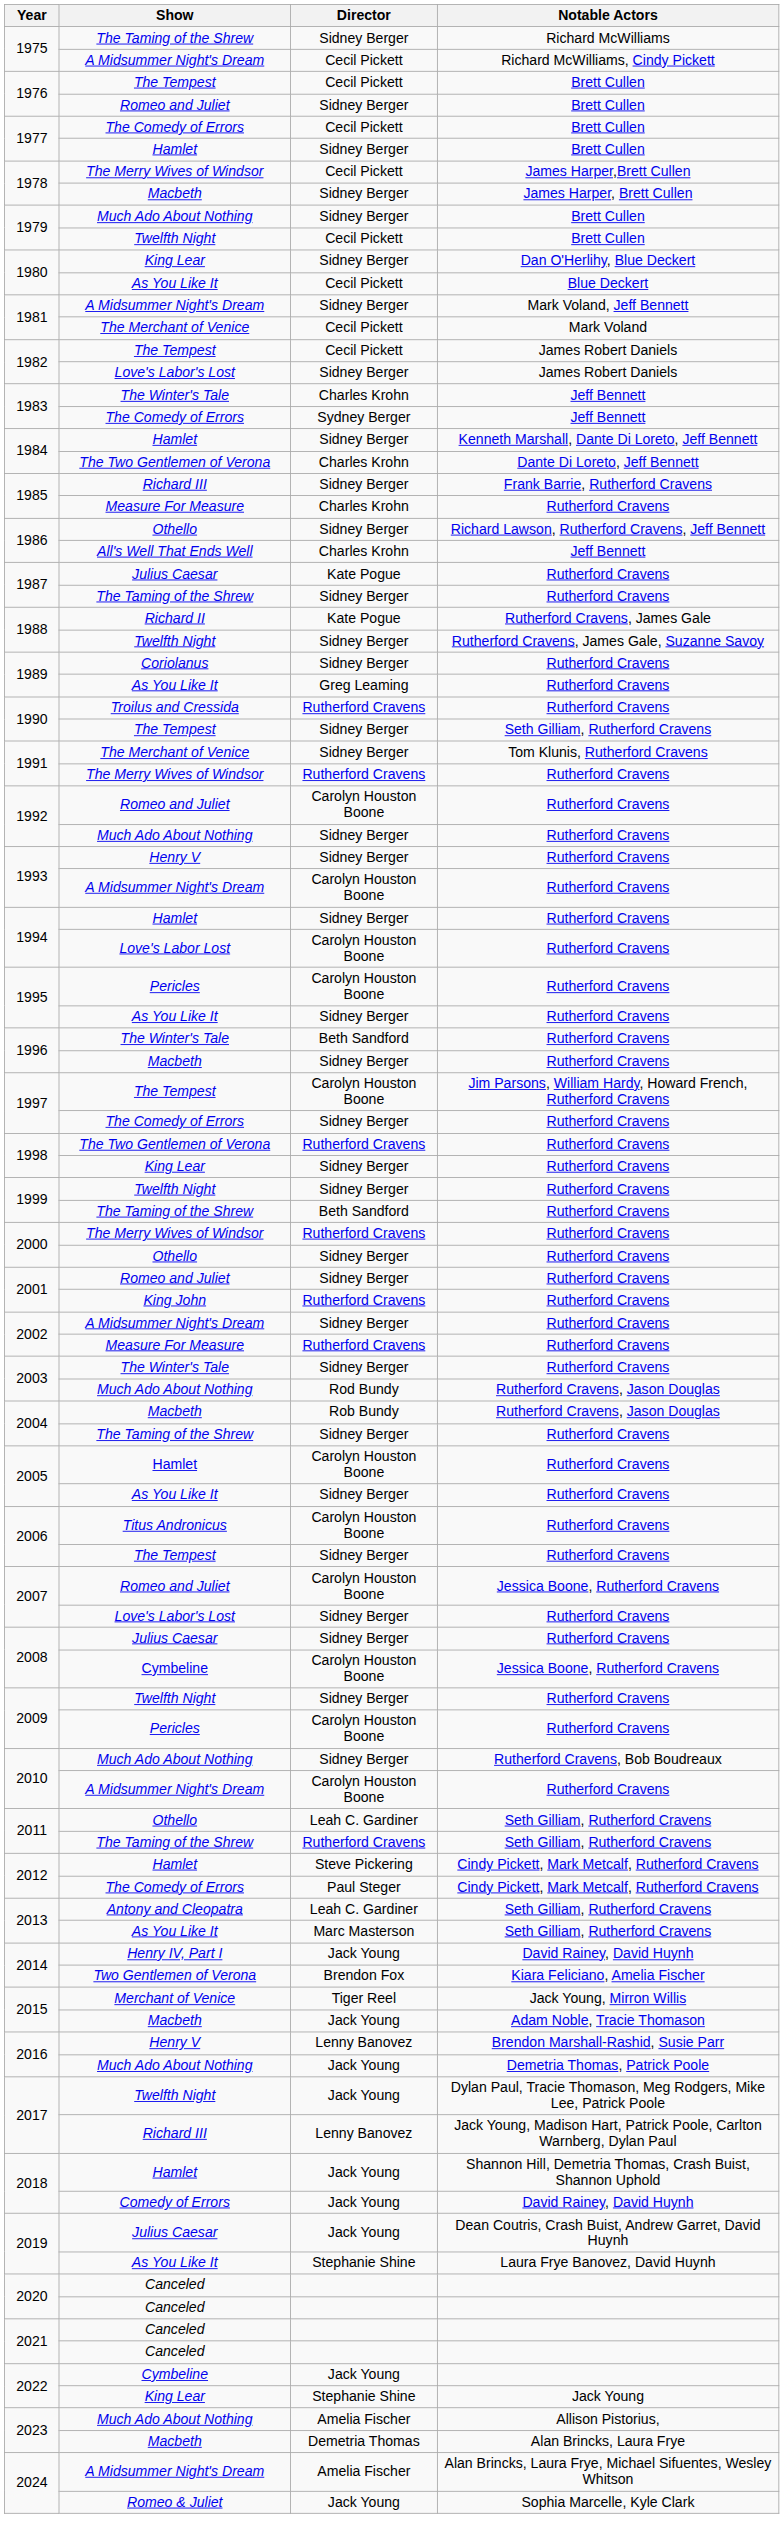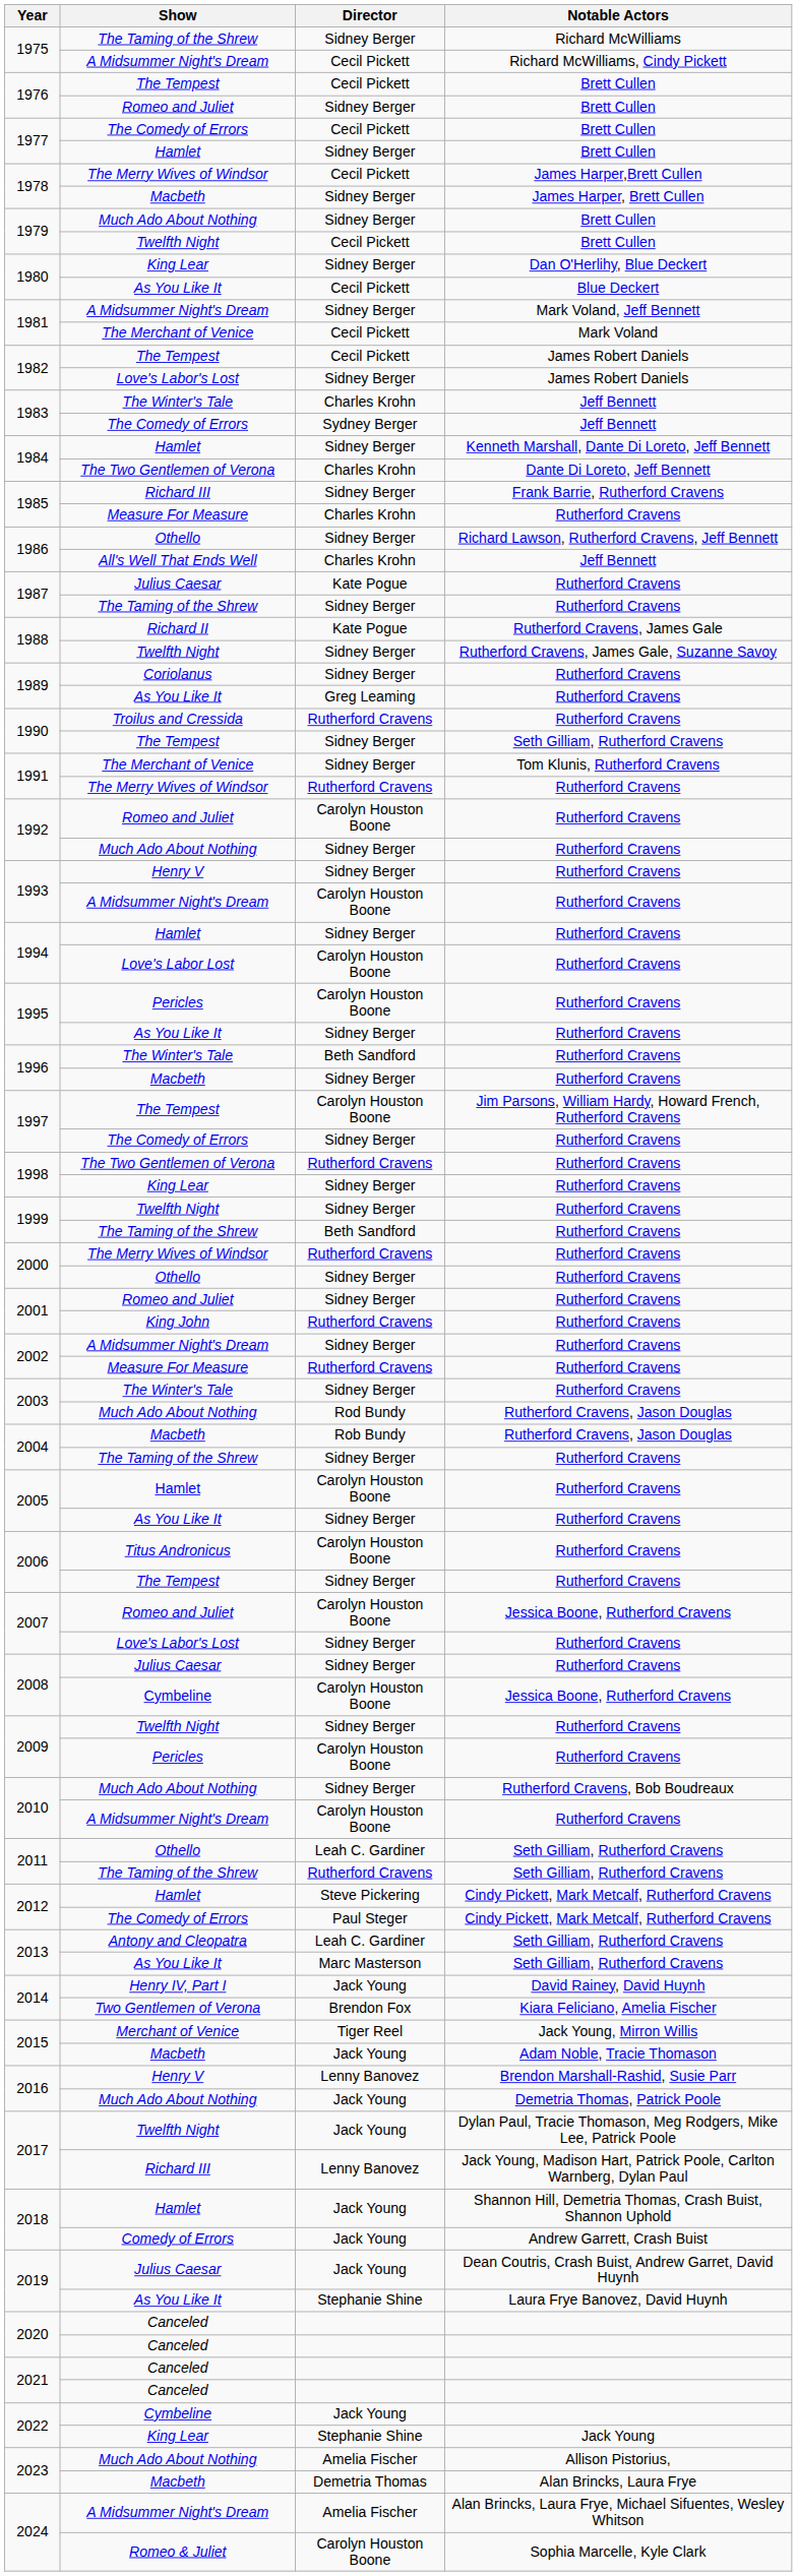 <table class="wikitable sortable" style="text-align:center;">
 <tr>
 <th width="55">Year</th>
 <th style="width:255px;">Show</th>
 <th style="width:160px;">Director</th>
 <th style="width:380px;">Notable Actors</th>
 </tr>
 <tr>
 <td rowspan="2">1975</td>
 <td><em><a href='#'>The Taming of the Shrew</a></em></td>
 <td>Sidney Berger</td>
 <td>Richard McWilliams</td>
 </tr>
 <tr>
 <td><em><a href='#'>A Midsummer Night's Dream</a></em></td>
 <td>Cecil Pickett</td>
 <td>Richard McWilliams, <a href='#'>Cindy Pickett</a></td>
 </tr>
 <tr>
 <td rowspan="2">1976</td>
 <td><em><a href='#'>The Tempest</a></em></td>
 <td>Cecil Pickett</td>
 <td><a href='#'>Brett Cullen</a></td>
 </tr>
 <tr>
 <td><em><a href='#'>Romeo and Juliet</a></em></td>
 <td>Sidney Berger</td>
 <td><a href='#'>Brett Cullen</a></td>
 </tr>
 <tr>
 <td rowspan="2">1977</td>
 <td><em><a href='#'>The Comedy of Errors</a></em></td>
 <td>Cecil Pickett</td>
 <td><a href='#'>Brett Cullen</a></td>
 </tr>
 <tr>
 <td><em><a href='#'>Hamlet</a></em></td>
 <td>Sidney Berger</td>
 <td><a href='#'>Brett Cullen</a></td>
 </tr>
 <tr>
 <td rowspan="2">1978</td>
 <td><em><a href='#'>The Merry Wives of Windsor</a></em></td>
 <td>Cecil Pickett</td>
 <td><a href='#'>James Harper</a>,<a href='#'>Brett Cullen</a></td>
 </tr>
 <tr>
 <td><em><a href='#'>Macbeth</a></em></td>
 <td>Sidney Berger</td>
 <td><a href='#'>James Harper</a>, <a href='#'>Brett Cullen</a></td>
 </tr>
 <tr>
 <td rowspan="2">1979</td>
 <td><em><a href='#'>Much Ado About Nothing</a></em></td>
 <td>Sidney Berger</td>
 <td><a href='#'>Brett Cullen</a></td>
 </tr>
 <tr>
 <td><em><a href='#'>Twelfth Night</a></em></td>
 <td>Cecil Pickett</td>
 <td><a href='#'>Brett Cullen</a></td>
 </tr>
 <tr>
 <td rowspan="2">1980</td>
 <td><em><a href='#'>King Lear</a></em></td>
 <td>Sidney Berger</td>
 <td><a href='#'>Dan O'Herlihy</a>, <a href='#'>Blue Deckert</a></td>
 </tr>
 <tr>
 <td><em><a href='#'>As You Like It</a></em></td>
 <td>Cecil Pickett</td>
 <td><a href='#'>Blue Deckert</a></td>
 </tr>
 <tr>
 <td rowspan="2">1981</td>
 <td><em><a href='#'>A Midsummer Night's Dream</a></em></td>
 <td>Sidney Berger</td>
 <td>Mark Voland, <a href='#'>Jeff Bennett</a></td>
 </tr>
 <tr>
 <td><em><a href='#'>The Merchant of Venice</a></em></td>
 <td>Cecil Pickett</td>
 <td>Mark Voland</td>
 </tr>
 <tr>
 <td rowspan="2">1982</td>
 <td><em><a href='#'>The Tempest</a></em></td>
 <td>Cecil Pickett</td>
 <td>James Robert Daniels</td>
 </tr>
 <tr>
 <td><em><a href='#'>Love's Labor's Lost</a></em></td>
 <td>Sidney Berger</td>
 <td>James Robert Daniels</td>
 </tr>
 <tr>
 <td rowspan="2">1983</td>
 <td><em><a href='#'>The Winter's Tale</a></em></td>
 <td>Charles Krohn</td>
 <td><a href='#'>Jeff Bennett</a></td>
 </tr>
 <tr>
 <td><em><a href='#'>The Comedy of Errors</a></em></td>
 <td>Sydney Berger</td>
 <td><a href='#'>Jeff Bennett</a></td>
 </tr>
 <tr>
 <td rowspan="2">1984</td>
 <td><em><a href='#'>Hamlet</a></em></td>
 <td>Sidney Berger</td>
 <td><a href='#'>Kenneth Marshall</a>, <a href='#'>Dante Di Loreto</a>, <a href='#'>Jeff Bennett</a></td>
 </tr>
 <tr>
 <td><em><a href='#'>The Two Gentlemen of Verona</a></em></td>
 <td>Charles Krohn</td>
 <td><a href='#'>Dante Di Loreto</a>, <a href='#'>Jeff Bennett</a></td>
 </tr>
 <tr>
 <td rowspan="2">1985</td>
 <td><em><a href='#'>Richard III</a></em></td>
 <td>Sidney Berger</td>
 <td><a href='#'>Frank Barrie</a>, <a href='#'>Rutherford Cravens</a></td>
 </tr>
 <tr>
 <td><em><a href='#'>Measure For Measure</a></em></td>
 <td>Charles Krohn</td>
 <td><a href='#'>Rutherford Cravens</a></td>
 </tr>
 <tr>
 <td rowspan="2">1986</td>
 <td><em><a href='#'>Othello</a></em></td>
 <td>Sidney Berger</td>
 <td><a href='#'>Richard Lawson</a>, <a href='#'>Rutherford Cravens</a>, <a href='#'>Jeff Bennett</a></td>
 </tr>
 <tr>
 <td><em><a href='#'>All's Well That Ends Well</a></em></td>
 <td>Charles Krohn</td>
 <td><a href='#'>Jeff Bennett</a></td>
 </tr>
 <tr>
 <td rowspan="2">1987</td>
 <td><em><a href='#'>Julius Caesar</a></em></td>
 <td>Kate Pogue</td>
 <td><a href='#'>Rutherford Cravens</a></td>
 </tr>
 <tr>
 <td><em><a href='#'>The Taming of the Shrew</a></em></td>
 <td>Sidney Berger</td>
 <td><a href='#'>Rutherford Cravens</a></td>
 </tr>
 <tr>
 <td rowspan="2">1988</td>
 <td><em><a href='#'>Richard II</a></em></td>
 <td>Kate Pogue</td>
 <td><a href='#'>Rutherford Cravens</a>, James Gale</td>
 </tr>
 <tr>
 <td><em><a href='#'>Twelfth Night</a></em></td>
 <td>Sidney Berger</td>
 <td><a href='#'>Rutherford Cravens</a>, James Gale, <a href='#'>Suzanne Savoy</a></td>
 </tr>
 <tr>
 <td rowspan="2">1989</td>
 <td><em><a href='#'>Coriolanus</a></em></td>
 <td>Sidney Berger</td>
 <td><a href='#'>Rutherford Cravens</a></td>
 </tr>
 <tr>
 <td><em><a href='#'>As You Like It</a></em></td>
 <td>Greg Leaming</td>
 <td><a href='#'>Rutherford Cravens</a></td>
 </tr>
 <tr>
 <td rowspan="2">1990</td>
 <td><em><a href='#'>Troilus and Cressida</a></em></td>
 <td><a href='#'>Rutherford Cravens</a></td>
 <td><a href='#'>Rutherford Cravens</a></td>
 </tr>
 <tr>
 <td><em><a href='#'>The Tempest</a></em></td>
 <td>Sidney Berger</td>
 <td><a href='#'>Seth Gilliam</a>, <a href='#'>Rutherford Cravens</a></td>
 </tr>
 <tr>
 <td rowspan="2">1991</td>
 <td><em><a href='#'>The Merchant of Venice</a></em></td>
 <td>Sidney Berger</td>
 <td>Tom Klunis, <a href='#'>Rutherford Cravens</a></td>
 </tr>
 <tr>
 <td><em><a href='#'>The Merry Wives of Windsor</a></em></td>
 <td><a href='#'>Rutherford Cravens</a></td>
 <td><a href='#'>Rutherford Cravens</a></td>
 </tr>
 <tr>
 <td rowspan="2">1992</td>
 <td><em><a href='#'>Romeo and Juliet</a></em></td>
 <td>Carolyn Houston Boone</td>
 <td><a href='#'>Rutherford Cravens</a></td>
 </tr>
 <tr>
 <td><em><a href='#'>Much Ado About Nothing</a></em></td>
 <td>Sidney Berger</td>
 <td><a href='#'>Rutherford Cravens</a></td>
 </tr>
 <tr>
 <td rowspan="2">1993</td>
 <td><em><a href='#'>Henry V</a></em></td>
 <td>Sidney Berger</td>
 <td><a href='#'>Rutherford Cravens</a></td>
 </tr>
 <tr>
 <td><em><a href='#'>A Midsummer Night's Dream</a></em></td>
 <td>Carolyn Houston Boone</td>
 <td><a href='#'>Rutherford Cravens</a></td>
 </tr>
 <tr>
 <td rowspan="2">1994</td>
 <td><em><a href='#'>Hamlet</a></em></td>
 <td>Sidney Berger</td>
 <td><a href='#'>Rutherford Cravens</a></td>
 </tr>
 <tr>
 <td><em><a href='#'>Love's Labor Lost</a></em></td>
 <td>Carolyn Houston Boone</td>
 <td><a href='#'>Rutherford Cravens</a></td>
 </tr>
 <tr>
 <td rowspan="2">1995</td>
 <td><em><a href='#'>Pericles</a></em></td>
 <td>Carolyn Houston Boone</td>
 <td><a href='#'>Rutherford Cravens</a></td>
 </tr>
 <tr>
 <td><em><a href='#'>As You Like It</a></em></td>
 <td>Sidney Berger</td>
 <td><a href='#'>Rutherford Cravens</a></td>
 </tr>
 <tr>
 <td rowspan="2">1996</td>
 <td><em><a href='#'>The Winter's Tale</a></em></td>
 <td>Beth Sandford</td>
 <td><a href='#'>Rutherford Cravens</a></td>
 </tr>
 <tr>
 <td><em><a href='#'>Macbeth</a></em></td>
 <td>Sidney Berger</td>
 <td><a href='#'>Rutherford Cravens</a></td>
 </tr>
 <tr>
 <td rowspan="2">1997</td>
 <td><em><a href='#'>The Tempest</a></em></td>
 <td>Carolyn Houston Boone</td>
 <td><a href='#'>Jim Parsons</a>, <a href='#'>William Hardy</a>, Howard French, <a href='#'>Rutherford Cravens</a></td>
 </tr>
 <tr>
 <td><em><a href='#'>The Comedy of Errors</a></em></td>
 <td>Sidney Berger</td>
 <td><a href='#'>Rutherford Cravens</a></td>
 </tr>
 <tr>
 <td rowspan="2">1998</td>
 <td><em><a href='#'>The Two Gentlemen of Verona</a></em></td>
 <td><a href='#'>Rutherford Cravens</a></td>
 <td><a href='#'>Rutherford Cravens</a></td>
 </tr>
 <tr>
 <td><em><a href='#'>King Lear</a></em></td>
 <td>Sidney Berger</td>
 <td><a href='#'>Rutherford Cravens</a></td>
 </tr>
 <tr>
 <td rowspan="2">1999</td>
 <td><em><a href='#'>Twelfth Night</a></em></td>
 <td>Sidney Berger</td>
 <td><a href='#'>Rutherford Cravens</a></td>
 </tr>
 <tr>
 <td><em><a href='#'>The Taming of the Shrew</a></em></td>
 <td>Beth Sandford</td>
 <td><a href='#'>Rutherford Cravens</a></td>
 </tr>
 <tr>
 <td rowspan="2">2000</td>
 <td><em><a href='#'>The Merry Wives of Windsor</a></em></td>
 <td><a href='#'>Rutherford Cravens</a></td>
 <td><a href='#'>Rutherford Cravens</a></td>
 </tr>
 <tr>
 <td><em><a href='#'>Othello</a></em></td>
 <td>Sidney Berger</td>
 <td><a href='#'>Rutherford Cravens</a></td>
 </tr>
 <tr>
 <td rowspan="2">2001</td>
 <td><em><a href='#'>Romeo and Juliet</a></em></td>
 <td>Sidney Berger</td>
 <td><a href='#'>Rutherford Cravens</a></td>
 </tr>
 <tr>
 <td><em><a href='#'>King John</a></em></td>
 <td><a href='#'>Rutherford Cravens</a></td>
 <td><a href='#'>Rutherford Cravens</a></td>
 </tr>
 <tr>
 <td rowspan="2">2002</td>
 <td><em><a href='#'>A Midsummer Night's Dream</a></em></td>
 <td>Sidney Berger</td>
 <td><a href='#'>Rutherford Cravens</a></td>
 </tr>
 <tr>
 <td><em><a href='#'>Measure For Measure</a></em></td>
 <td><a href='#'>Rutherford Cravens</a></td>
 <td><a href='#'>Rutherford Cravens</a></td>
 </tr>
 <tr>
 <td rowspan="2">2003</td>
 <td><em><a href='#'>The Winter's Tale</a></em></td>
 <td>Sidney Berger</td>
 <td><a href='#'>Rutherford Cravens</a></td>
 </tr>
 <tr>
 <td><em><a href='#'>Much Ado About Nothing</a></em></td>
 <td>Rod Bundy</td>
 <td><a href='#'>Rutherford Cravens</a>,  <a href='#'>Jason Douglas</a></td>
 </tr>
 <tr>
 <td rowspan="2">2004</td>
 <td><em><a href='#'>Macbeth</a></em></td>
 <td>Rob Bundy</td>
 <td><a href='#'>Rutherford Cravens</a>,  <a href='#'>Jason Douglas</a></td>
 </tr>
 <tr>
 <td><em><a href='#'>The Taming of the Shrew</a></em></td>
 <td>Sidney Berger</td>
 <td><a href='#'>Rutherford Cravens</a></td>
 </tr>
 <tr>
 <td rowspan="2">2005</td>
 <td><a href='#'>Hamlet</a></td>
 <td>Carolyn Houston Boone</td>
 <td><a href='#'>Rutherford Cravens</a></td>
 </tr>
 <tr>
 <td><em><a href='#'>As You Like It</a></em></td>
 <td>Sidney Berger</td>
 <td><a href='#'>Rutherford Cravens</a></td>
 </tr>
 <tr>
 <td rowspan="2">2006</td>
 <td><em><a href='#'>Titus Andronicus</a></em></td>
 <td>Carolyn Houston Boone</td>
 <td><a href='#'>Rutherford Cravens</a></td>
 </tr>
 <tr>
 <td><em><a href='#'>The Tempest</a></em></td>
 <td>Sidney Berger</td>
 <td><a href='#'>Rutherford Cravens</a></td>
 </tr>
 <tr>
 <td rowspan="2">2007</td>
 <td><em><a href='#'>Romeo and Juliet</a></em></td>
 <td>Carolyn Houston Boone</td>
 <td><a href='#'>Jessica Boone</a>,  <a href='#'>Rutherford Cravens</a></td>
 </tr>
 <tr>
 <td><em><a href='#'>Love's Labor's Lost</a></em></td>
 <td>Sidney Berger</td>
 <td><a href='#'>Rutherford Cravens</a></td>
 </tr>
 <tr>
 <td rowspan="2">2008</td>
 <td><em><a href='#'>Julius Caesar</a></em></td>
 <td>Sidney Berger</td>
 <td><a href='#'>Rutherford Cravens</a></td>
 </tr>
 <tr>
 <td><a href='#'>Cymbeline</a></td>
 <td>Carolyn Houston Boone</td>
 <td><a href='#'>Jessica Boone</a>,  <a href='#'>Rutherford Cravens</a></td>
 </tr>
 <tr>
 <td rowspan="2">2009</td>
 <td><em><a href='#'>Twelfth Night</a></em></td>
 <td>Sidney Berger</td>
 <td><a href='#'>Rutherford Cravens</a></td>
 </tr>
 <tr>
 <td><em><a href='#'>Pericles</a></em></td>
 <td>Carolyn Houston Boone</td>
 <td><a href='#'>Rutherford Cravens</a></td>
 </tr>
 <tr>
 <td rowspan="2">2010</td>
 <td><em><a href='#'>Much Ado About Nothing</a></em></td>
 <td>Sidney Berger</td>
 <td><a href='#'>Rutherford Cravens</a>, Bob Boudreaux</td>
 </tr>
 <tr>
 <td><em><a href='#'>A Midsummer Night's Dream</a></em></td>
 <td>Carolyn Houston Boone</td>
 <td><a href='#'>Rutherford Cravens</a></td>
 </tr>
 <tr>
 <td rowspan="2">2011</td>
 <td><em><a href='#'>Othello</a></em></td>
 <td>Leah C. Gardiner</td>
 <td><a href='#'>Seth Gilliam</a>, <a href='#'>Rutherford Cravens</a></td>
 </tr>
 <tr>
 <td><em><a href='#'>The Taming of the Shrew</a></em></td>
 <td><a href='#'>Rutherford Cravens</a></td>
 <td><a href='#'>Seth Gilliam</a>, <a href='#'>Rutherford Cravens</a></td>
 </tr>
 <tr>
 <td rowspan="2">2012</td>
 <td><em><a href='#'>Hamlet</a></em></td>
 <td>Steve Pickering</td>
 <td><a href='#'>Cindy Pickett</a>, <a href='#'>Mark Metcalf</a>, <a href='#'>Rutherford Cravens</a></td>
 </tr>
 <tr>
 <td><em><a href='#'>The Comedy of Errors</a></em></td>
 <td>Paul Steger</td>
 <td><a href='#'>Cindy Pickett</a>, <a href='#'>Mark Metcalf</a>, <a href='#'>Rutherford Cravens</a></td>
 </tr>
 <tr>
 <td rowspan="2">2013</td>
 <td><em><a href='#'>Antony and Cleopatra</a></em></td>
 <td>Leah C. Gardiner</td>
 <td><a href='#'>Seth Gilliam</a>, <a href='#'>Rutherford Cravens</a></td>
 </tr>
 <tr>
 <td><em><a href='#'>As You Like It</a></em></td>
 <td>Marc Masterson</td>
 <td><a href='#'>Seth Gilliam</a>, <a href='#'>Rutherford Cravens</a></td>
 </tr>
 <tr>
 <td rowspan="2">2014</td>
 <td><em><a href='#'>Henry IV, Part I</a></em></td>
 <td>Jack Young</td>
 <td><a href='#'>David Rainey</a>, <a href='#'>David Huynh</a></td>
 </tr>
 <tr>
 <td><em><a href='#'>Two Gentlemen of Verona</a></em></td>
 <td>Brendon Fox</td>
 <td><a href='#'>Kiara Feliciano</a>, <a href='#'>Amelia Fischer</a></td>
 </tr>
 <tr>
 <td rowspan="2">2015</td>
 <td><em><a href='#'>Merchant of Venice</a></em></td>
 <td>Tiger Reel</td>
 <td>Jack Young, <a href='#'>Mirron Willis</a></td>
 </tr>
 <tr>
 <td><em><a href='#'>Macbeth</a></em></td>
 <td>Jack Young</td>
 <td><a href='#'>Adam Noble</a>, <a href='#'>Tracie Thomason</a></td>
 </tr>
 <tr>
 <td rowspan="2">2016</td>
 <td><em><a href='#'>Henry V</a></em></td>
 <td>Lenny Banovez</td>
 <td><a href='#'>Brendon Marshall-Rashid</a>, <a href='#'>Susie Parr</a></td>
 </tr>
 <tr>
 <td><em><a href='#'>Much Ado About Nothing</a></em></td>
 <td>Jack Young</td>
 <td><a href='#'>Demetria Thomas</a>, <a href='#'>Patrick Poole</a></td>
 </tr>
 <tr>
 <td rowspan="2">2017</td>
 <td><em><a href='#'>Twelfth Night</a></em></td>
 <td>Jack Young</td>
 <td>Dylan Paul, Tracie Thomason, Meg Rodgers, Mike Lee, Patrick Poole</td>
 </tr>
 <tr>
 <td><em><a href='#'>Richard III</a></em></td>
 <td>Lenny Banovez</td>
 <td>Jack Young, Madison Hart, Patrick Poole, Carlton Warnberg, Dylan Paul</td>
 </tr>
 <tr>
 <td rowspan="2">2018</td>
 <td><em><a href='#'>Hamlet</a></em></td>
 <td>Jack Young</td>
 <td>Shannon Hill, Demetria Thomas, Crash Buist, Shannon Uphold</td>
 </tr>
 <tr>
 <td><em><a href='#'>Comedy of Errors</a></em></td>
 <td>Jack Young</td>
-<td><a href='#'>David Rainey</a>, <a href='#'>David Huynh</a></td>
+<td>Andrew Garrett, Crash Buist</td>
 </tr>
 <tr>
 <td rowspan="2">2019</td>
 <td><em><a href='#'>Julius Caesar</a></em></td>
 <td>Jack Young</td>
 <td>Dean Coutris, Crash Buist, Andrew Garret, David Huynh</td>
 </tr>
 <tr>
 <td><em><a href='#'>As You Like It</a></em></td>
 <td>Stephanie Shine</td>
 <td>Laura Frye Banovez, David Huynh</td>
 </tr>
 <tr>
 <td rowspan="2">2020</td>
 <td><em>Canceled</em></td>
 <td></td>
 <td></td>
 </tr>
 <tr>
 <td><em>Canceled</em></td>
 <td></td>
 <td></td>
 </tr>
 <tr>
 <td rowspan="2">2021</td>
 <td><em>Canceled</em></td>
 <td></td>
 <td></td>
 </tr>
 <tr>
 <td><em>Canceled</em></td>
 <td></td>
 <td></td>
 </tr>
 <tr>
 <td rowspan="2">2022</td>
 <td><em><a href='#'>Cymbeline</a></em></td>
 <td>Jack Young</td>
 <td></td>
 </tr>
 <tr>
 <td><em><a href='#'>King Lear</a></em></td>
 <td>Stephanie Shine</td>
 <td>Jack Young</td>
 </tr>
 <tr>
 <td rowspan="2">2023</td>
 <td><em><a href='#'>Much Ado About Nothing</a></em></td>
 <td>Amelia Fischer</td>
 <td>Allison Pistorius,</td>
 </tr>
 <tr>
 <td><em><a href='#'>Macbeth</a></em></td>
 <td>Demetria Thomas</td>
 <td>Alan Brincks, Laura Frye</td>
 </tr>
 <tr>
 <td rowspan="2">2024</td>
 <td><em><a href='#'>A Midsummer Night's Dream</a></em></td>
 <td>Amelia Fischer</td>
 <td>Alan Brincks, Laura Frye, Michael Sifuentes, Wesley Whitson</td>
 </tr>
 <tr>
 <td><em><a href='#'>Romeo & Juliet</a></em></td>
-<td>Jack Young</td>
+<td>Carolyn Houston Boone</td>
 <td>Sophia Marcelle, Kyle Clark</td>
 </tr>
 </table>
